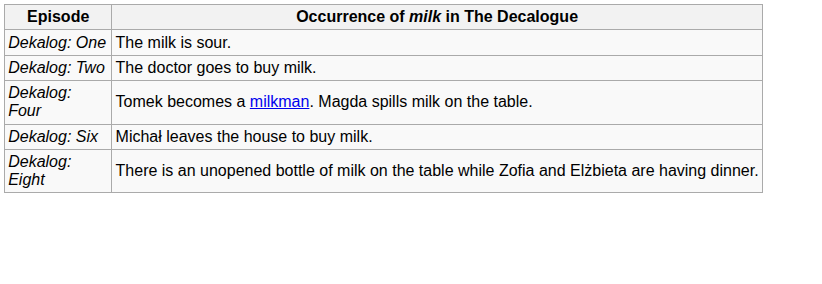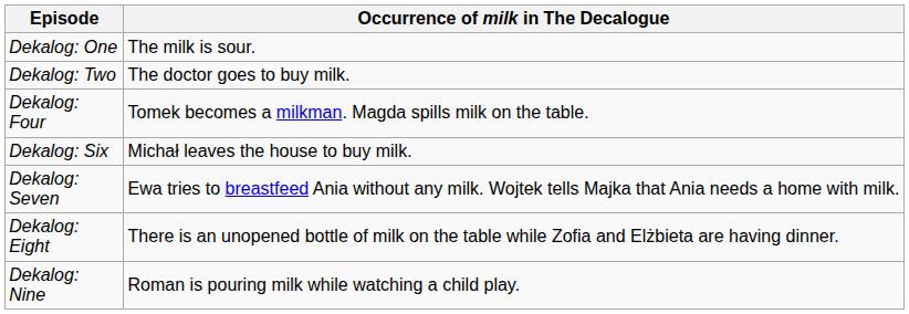 <table class="wikitable" style"font-size:85%">
 <tr>
 <th width="100">Episode</th>
 <th>Occurrence of <em>milk</em> in The Decalogue</th>
 </tr>
 <tr>
 <td><em>Dekalog: One</em></td>
 <td>The milk is sour.</td>
 </tr>
 <tr>
 <td><em>Dekalog: Two</em></td>
 <td>The doctor goes to buy milk.</td>
 </tr>
 <tr>
 <td><em>Dekalog: Four</em></td>
 <td>Tomek becomes a <a href='#'>milkman</a>. Magda spills milk on the table.</td>
 </tr>
 <tr>
 <td><em>Dekalog: Six</em></td>
 <td>Michał leaves the house to buy milk.</td>
 </tr>
 <tr>
+<td><em>Dekalog: Seven</em></td>
+<td>Ewa tries to <a href='#'>breastfeed</a> Ania without any milk. Wojtek tells Majka that Ania needs a home with milk.</td>
+</tr>
+<tr>
 <td><em>Dekalog: Eight</em></td>
 <td>There is an unopened bottle of milk on the table while Zofia and Elżbieta are having dinner.</td>
 </tr>
+<tr>
+<td><em>Dekalog: Nine</em></td>
+<td>Roman is pouring milk while watching a child play.</td>
+</tr>
 </table>
